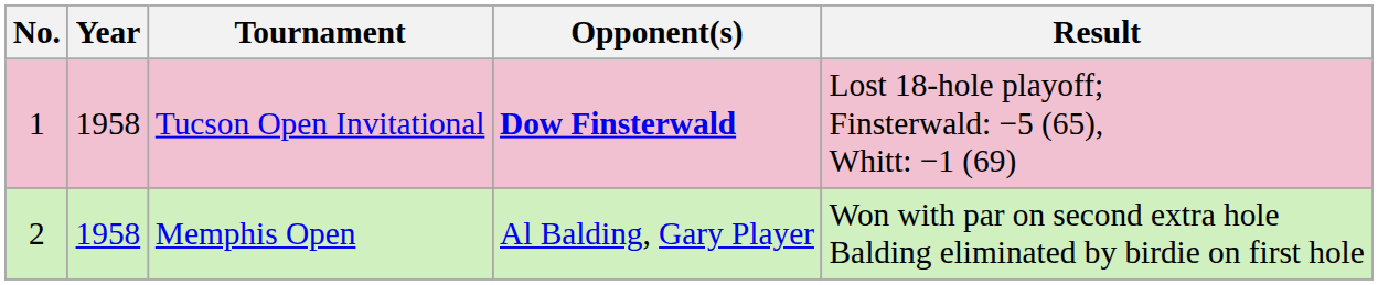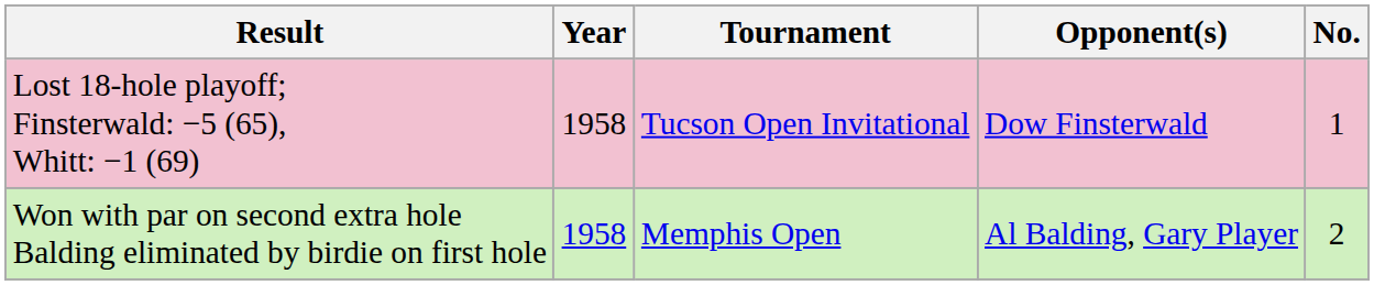 <table class="wikitable" style="font-size:95%;">
 <tr>
-<th>No.</th>
+<th>Result</th>
 <th>Year</th>
 <th>Tournament</th>
 <th>Opponent(s)</th>
-<th>Result</th>
+<th>No.</th>
 </tr>
 <tr style="background:#F2C1D1;">
-<td align=center>1</td>
+<td>Lost 18-hole playoff;<br>Finsterwald: −5 (65),<br>Whitt: −1 (69)</td>
 <td>1958</td>
 <td><a href='#'>Tucson Open Invitational</a></td>
-<td><strong> <a href='#'>Dow Finsterwald</a></strong></td>
-<td>Lost 18-hole playoff;<br>Finsterwald: −5 (65),<br>Whitt: −1 (69)</td>
+<td> <a href='#'>Dow Finsterwald</a></td>
+<td align=center>1</td>
 </tr>
 <tr style="background:#D0F0C0;">
-<td align=center>2</td>
+<td>Won with par on second extra hole<br>Balding eliminated by birdie on first hole</td>
 <td><a href='#'>1958</a></td>
 <td><a href='#'>Memphis Open</a></td>
 <td> <a href='#'>Al Balding</a>,  <a href='#'>Gary Player</a></td>
-<td>Won with par on second extra hole<br>Balding eliminated by birdie on first hole</td>
+<td align=center>2</td>
 </tr>
 </table>
